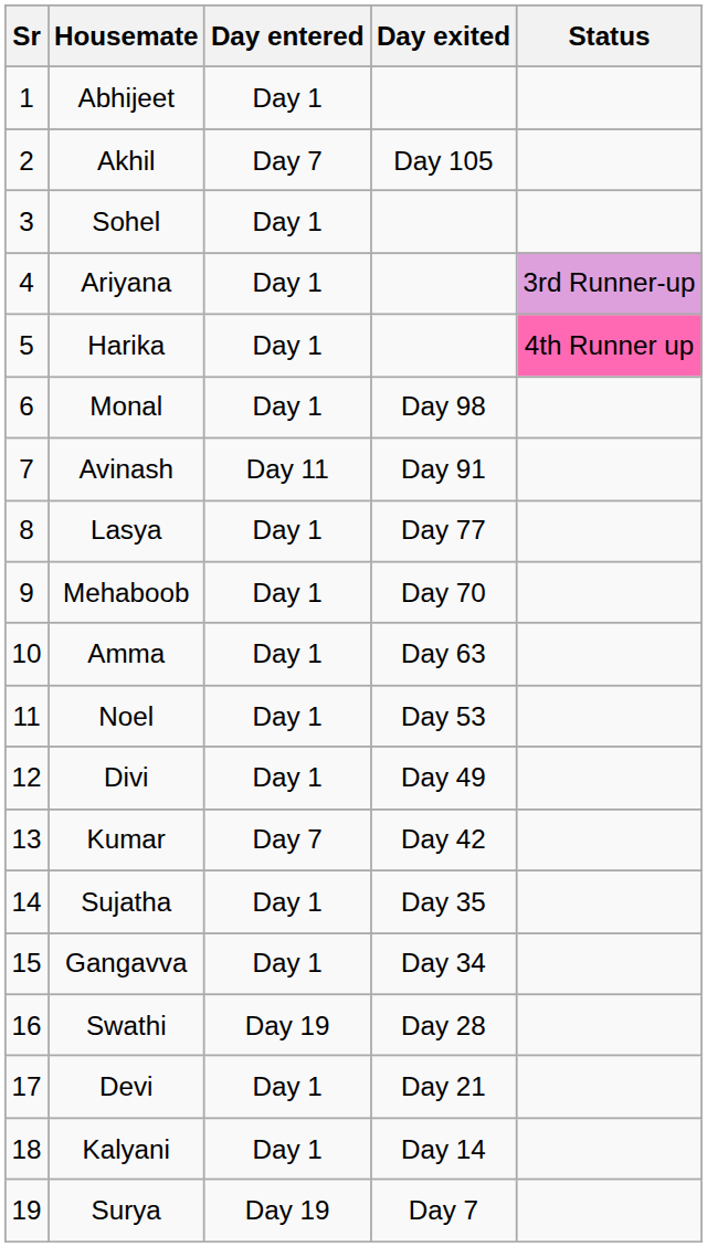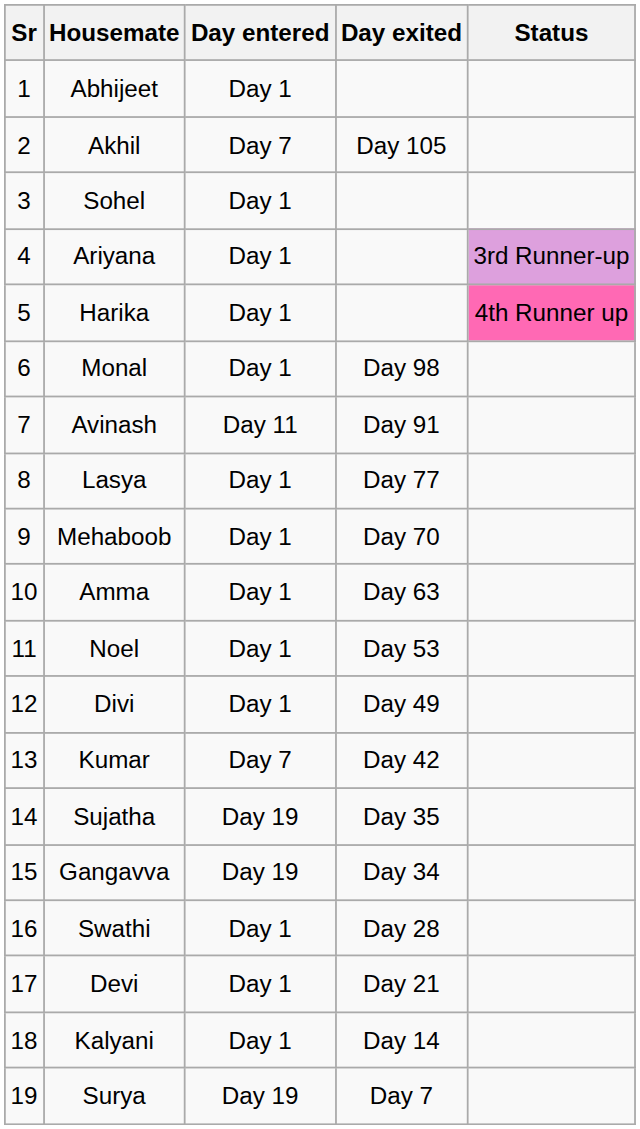 <table class="wikitable sortable" style=" text-align:center; font-size:85%;  line-height:25px; width:auto;">
 <tr>
 <th scope="col">Sr</th>
 <th scope="col">Housemate</th>
 <th scope="col">Day entered</th>
 <th scope="col">Day exited</th>
 <th scope="col">Status</th>
 </tr>
 <tr>
 <td>1</td>
 <td>Abhijeet</td>
 <td>Day 1</td>
 <td></td>
 <td></td>
 </tr>
 <tr>
 <td>2</td>
 <td>Akhil</td>
 <td>Day 7</td>
 <td>Day 105</td>
 <td></td>
 </tr>
 <tr>
 <td>3</td>
 <td>Sohel</td>
 <td>Day 1</td>
 <td></td>
 <td></td>
 </tr>
 <tr>
 <td>4</td>
 <td>Ariyana</td>
 <td>Day 1</td>
 <td></td>
 <td style="background:#DDA0DD; text-align:center;">3rd Runner-up</td>
 </tr>
 <tr>
 <td>5</td>
 <td>Harika</td>
 <td>Day 1</td>
 <td></td>
 <td style="background:#FF69B4; text-align:center;">4th Runner up</td>
 </tr>
 <tr>
 <td>6</td>
 <td>Monal</td>
 <td>Day 1</td>
 <td>Day 98</td>
 <td></td>
 </tr>
 <tr>
 <td>7</td>
 <td>Avinash</td>
 <td>Day 11</td>
 <td>Day 91</td>
 <td></td>
 </tr>
 <tr>
 <td>8</td>
 <td>Lasya</td>
 <td>Day 1</td>
 <td>Day 77</td>
 <td></td>
 </tr>
 <tr>
 <td>9</td>
 <td>Mehaboob</td>
 <td>Day 1</td>
 <td>Day 70</td>
 <td></td>
 </tr>
 <tr>
 <td>10</td>
 <td>Amma</td>
 <td>Day 1</td>
 <td>Day 63</td>
 <td></td>
 </tr>
 <tr>
 <td>11</td>
 <td>Noel</td>
 <td>Day 1</td>
 <td>Day 53</td>
 <td></td>
 </tr>
 <tr>
 <td>12</td>
 <td>Divi</td>
 <td>Day 1</td>
 <td>Day 49</td>
 <td></td>
 </tr>
 <tr>
 <td>13</td>
 <td>Kumar</td>
 <td>Day 7</td>
 <td>Day 42</td>
 <td></td>
 </tr>
 <tr>
 <td>14</td>
 <td>Sujatha</td>
-<td>Day 1</td>
+<td>Day 19</td>
 <td>Day 35</td>
 <td></td>
 </tr>
 <tr>
 <td>15</td>
 <td>Gangavva</td>
-<td>Day 1</td>
+<td>Day 19</td>
 <td>Day 34</td>
 <td></td>
 </tr>
 <tr>
 <td>16</td>
 <td>Swathi</td>
-<td>Day 19</td>
+<td>Day 1</td>
 <td>Day 28</td>
 <td></td>
 </tr>
 <tr>
 <td>17</td>
 <td>Devi</td>
 <td>Day 1</td>
 <td>Day 21</td>
 <td></td>
 </tr>
 <tr>
 <td>18</td>
 <td>Kalyani</td>
 <td>Day 1</td>
 <td>Day 14</td>
 <td></td>
 </tr>
 <tr>
 <td>19</td>
 <td>Surya</td>
 <td>Day 19</td>
 <td>Day 7</td>
 <td></td>
 </tr>
 <tr>
 </tr>
 </table>
